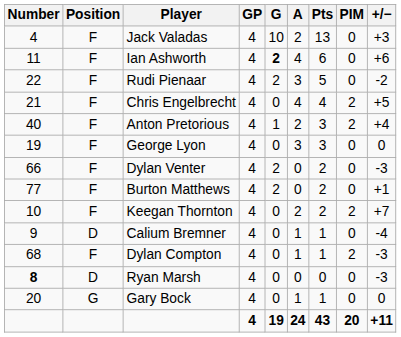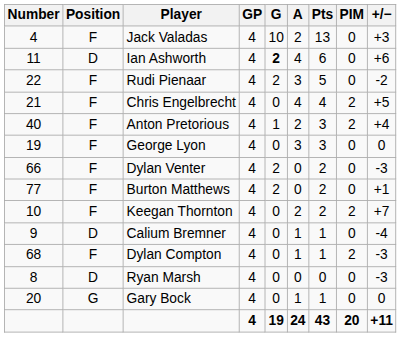 <table class="wikitable sortable" style="margin: 1em 1em 1em 0; background: #f9f9f9; border-collapse: collapse; text-align: center; border: 1px solid; padding: 4px; border-spacing=0;">
 <tr>
 <th>Number</th>
 <th>Position</th>
 <th>Player</th>
 <th>GP</th>
 <th>G</th>
 <th>A</th>
 <th>Pts</th>
 <th>PIM</th>
 <th>+/−</th>
 </tr>
 <tr>
 <td>4</td>
 <td>F</td>
 <td align=left>Jack Valadas</td>
 <td>4</td>
 <td>10</td>
 <td>2</td>
 <td>13</td>
 <td>0</td>
 <td>+3</td>
 </tr>
 <tr>
 <td>11</td>
-<td>F</td>
+<td>D</td>
 <td align=left>Ian Ashworth</td>
 <td>4</td>
 <td><strong>2</strong></td>
 <td>4</td>
 <td>6</td>
 <td>0</td>
 <td>+6</td>
 </tr>
 <tr>
 <td>22</td>
 <td>F</td>
 <td align=left>Rudi Pienaar</td>
 <td>4</td>
 <td>2</td>
 <td>3</td>
 <td>5</td>
 <td>0</td>
 <td>-2</td>
 </tr>
 <tr>
 <td>21</td>
 <td>F</td>
 <td align=left>Chris Engelbrecht</td>
 <td>4</td>
 <td>0</td>
 <td>4</td>
 <td>4</td>
 <td>2</td>
 <td>+5</td>
 </tr>
 <tr>
 <td>40</td>
 <td>F</td>
 <td align=left>Anton Pretorious</td>
 <td>4</td>
 <td>1</td>
 <td>2</td>
 <td>3</td>
 <td>2</td>
 <td>+4</td>
 </tr>
 <tr>
 <td>19</td>
 <td>F</td>
 <td align=left>George Lyon</td>
 <td>4</td>
 <td>0</td>
 <td>3</td>
 <td>3</td>
 <td>0</td>
 <td>0</td>
 </tr>
 <tr>
 <td>66</td>
 <td>F</td>
 <td align=left>Dylan Venter</td>
 <td>4</td>
 <td>2</td>
 <td>0</td>
 <td>2</td>
 <td>0</td>
 <td>-3</td>
 </tr>
 <tr>
 <td>77</td>
 <td>F</td>
 <td align=left>Burton Matthews</td>
 <td>4</td>
 <td>2</td>
 <td>0</td>
 <td>2</td>
 <td>0</td>
 <td>+1</td>
 </tr>
 <tr>
 <td>10</td>
 <td>F</td>
 <td align=left>Keegan Thornton</td>
 <td>4</td>
 <td>0</td>
 <td>2</td>
 <td>2</td>
 <td>2</td>
 <td>+7</td>
 </tr>
 <tr>
 <td>9</td>
 <td>D</td>
 <td align=left>Calium Bremner</td>
 <td>4</td>
 <td>0</td>
 <td>1</td>
 <td>1</td>
 <td>0</td>
 <td>-4</td>
 </tr>
 <tr>
 <td>68</td>
 <td>F</td>
 <td align=left>Dylan Compton</td>
 <td>4</td>
 <td>0</td>
 <td>1</td>
 <td>1</td>
 <td>2</td>
 <td>-3</td>
 </tr>
 <tr>
-<td><strong>8</strong></td>
+<td>8</td>
 <td>D</td>
 <td align=left>Ryan Marsh</td>
 <td>4</td>
 <td>0</td>
 <td>0</td>
 <td>0</td>
 <td>0</td>
 <td>-3</td>
 </tr>
 <tr>
 <td>20</td>
 <td>G</td>
 <td align=left>Gary Bock</td>
 <td>4</td>
 <td>0</td>
 <td>1</td>
 <td>1</td>
 <td>0</td>
 <td>0</td>
 </tr>
 <tr>
 <td></td>
 <td></td>
 <td></td>
 <td><strong>4</strong></td>
 <td><strong>19</strong></td>
 <td><strong>24</strong></td>
 <td><strong>43</strong></td>
 <td><strong>20</strong></td>
 <td><strong>+11</strong></td>
 </tr>
 </table>
